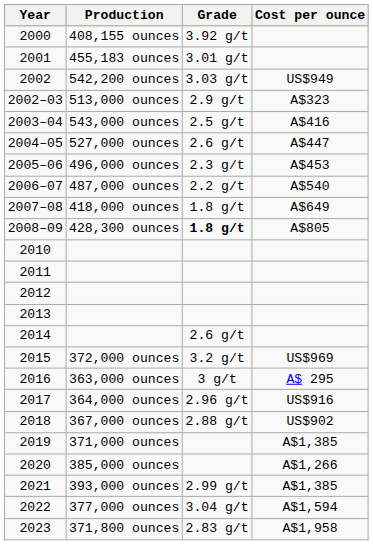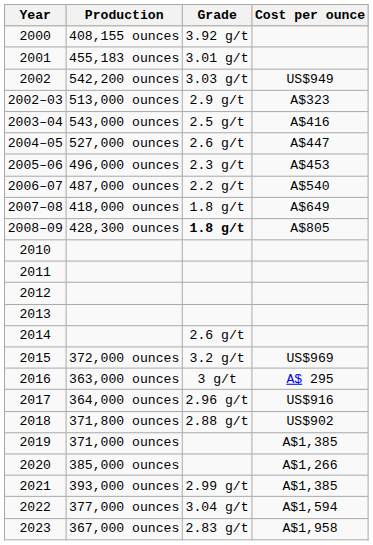 <table class="wikitable">
 <tr style="text-align:center; background:#daa520;">
 <th>Year</th>
 <th>Production</th>
 <th>Grade</th>
 <th>Cost per ounce</th>
 </tr>
 <tr style="text-align:center;">
 <td>2000</td>
 <td>408,155 ounces</td>
 <td>3.92 g/t</td>
 <td></td>
 </tr>
 <tr style="text-align:center;">
 <td>2001</td>
 <td>455,183 ounces</td>
 <td>3.01 g/t</td>
 <td></td>
 </tr>
 <tr style="text-align:center;">
 <td>2002</td>
 <td>542,200 ounces</td>
 <td>3.03 g/t</td>
 <td>US$949</td>
 </tr>
 <tr style="text-align:center;">
 <td>2002–03</td>
 <td>513,000 ounces</td>
 <td>2.9 g/t</td>
 <td>A$323</td>
 </tr>
 <tr style="text-align:center;">
 <td>2003–04</td>
 <td>543,000 ounces</td>
 <td>2.5 g/t</td>
 <td>A$416</td>
 </tr>
 <tr style="text-align:center;">
 <td>2004–05</td>
 <td>527,000 ounces</td>
 <td>2.6 g/t</td>
 <td>A$447</td>
 </tr>
 <tr style="text-align:center;">
 <td>2005–06</td>
 <td>496,000 ounces</td>
 <td>2.3 g/t</td>
 <td>A$453</td>
 </tr>
 <tr style="text-align:center;">
 <td>2006–07</td>
 <td>487,000 ounces</td>
 <td>2.2 g/t</td>
 <td>A$540</td>
 </tr>
 <tr style="text-align:center;">
 <td>2007–08</td>
 <td>418,000 ounces</td>
 <td>1.8 g/t</td>
 <td>A$649</td>
 </tr>
 <tr style="text-align:center;">
 <td>2008–09</td>
 <td>428,300 ounces</td>
 <td><strong>1.8 g/t</strong></td>
 <td>A$805</td>
 </tr>
 <tr style="text-align:center;">
 <td>2010</td>
 <td></td>
 <td></td>
 <td></td>
 </tr>
 <tr style="text-align:center;">
 <td>2011</td>
 <td></td>
 <td></td>
 <td></td>
 </tr>
 <tr style="text-align:center;">
 <td>2012</td>
 <td></td>
 <td></td>
 <td></td>
 </tr>
 <tr style="text-align:center;">
 <td>2013</td>
 <td></td>
 <td></td>
 <td></td>
 </tr>
 <tr style="text-align:center;">
 <td>2014</td>
 <td></td>
 <td>2.6 g/t</td>
 <td></td>
 </tr>
 <tr style="text-align:center;">
 <td>2015</td>
 <td>372,000 ounces</td>
 <td>3.2 g/t</td>
 <td>US$969</td>
 </tr>
 <tr style="text-align:center;">
 <td>2016</td>
 <td>363,000 ounces</td>
 <td>3 g/t</td>
 <td><a href='#'>A$</a> 295</td>
 </tr>
 <tr style="text-align:center;">
 <td>2017</td>
 <td>364,000 ounces</td>
 <td>2.96 g/t</td>
 <td>US$916</td>
 </tr>
 <tr style="text-align:center;">
 <td>2018</td>
-<td>367,000 ounces</td>
+<td>371,800 ounces</td>
 <td>2.88 g/t</td>
 <td>US$902</td>
 </tr>
 <tr style="text-align:center;">
 <td>2019</td>
 <td>371,000 ounces</td>
 <td></td>
 <td>A$1,385</td>
 </tr>
 <tr style="text-align:center;">
 <td>2020</td>
 <td>385,000 ounces</td>
 <td></td>
 <td>A$1,266</td>
 </tr>
 <tr style="text-align:center;">
 <td>2021</td>
 <td>393,000 ounces</td>
 <td>2.99 g/t</td>
 <td>A$1,385</td>
 </tr>
 <tr style="text-align:center;">
 <td>2022</td>
 <td>377,000 ounces</td>
 <td>3.04 g/t</td>
 <td>A$1,594</td>
 </tr>
 <tr style="text-align:center;">
 <td>2023</td>
-<td>371,800 ounces</td>
+<td>367,000 ounces</td>
 <td>2.83 g/t</td>
 <td>A$1,958</td>
 </tr>
 </table>
